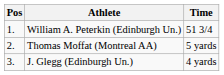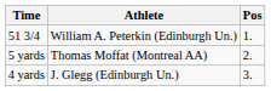 <table class="wikitable">
 <tr>
+<th>Time</th>
+<th>Athlete</th>
 <th>Pos</th>
-<th>Athlete</th>
-<th>Time</th>
 </tr>
 <tr>
+<td>51 3/4</td>
+<td>William A. Peterkin (Edinburgh Un.)</td>
 <td>1.</td>
-<td>William A. Peterkin (Edinburgh Un.)</td>
-<td>51 3/4</td>
 </tr>
 <tr>
+<td>5 yards</td>
+<td>Thomas Moffat (Montreal AA)</td>
 <td>2.</td>
-<td>Thomas Moffat (Montreal AA)</td>
-<td>5 yards</td>
 </tr>
 <tr>
+<td>4 yards</td>
+<td>J. Glegg (Edinburgh Un.)</td>
 <td>3.</td>
-<td>J. Glegg (Edinburgh Un.)</td>
-<td>4 yards</td>
 </tr>
 </table>
